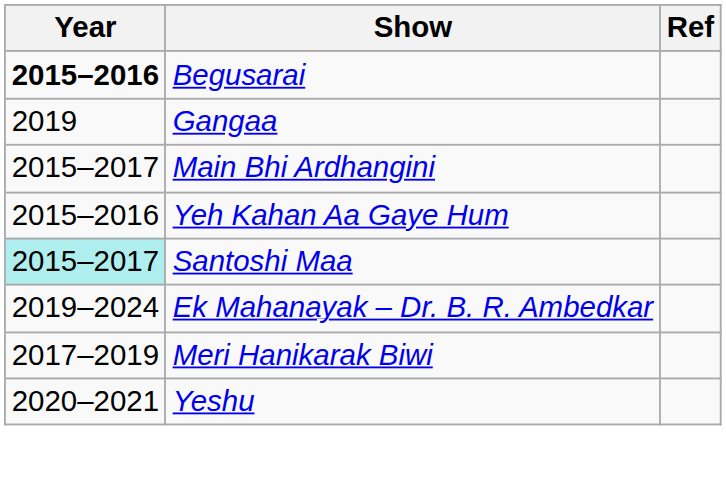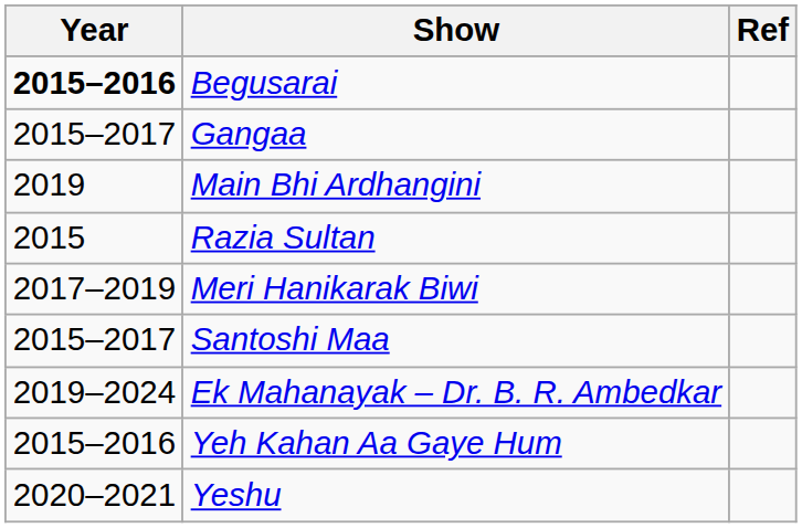 <table class="wikitable">
 <tr>
 <th>Year</th>
 <th>Show</th>
 <th>Ref</th>
 </tr>
 <tr>
 <td><strong>2015–2016</strong></td>
 <td><a href='#'><em>Begusarai</em></a></td>
 <td></td>
 </tr>
 <tr>
-<td>2019</td>
+<td>2015–2017</td>
 <td><em><a href='#'>Gangaa</a></em></td>
 <td></td>
 </tr>
 <tr>
-<td>2015–2017</td>
+<td>2019</td>
 <td><em><a href='#'>Main Bhi Ardhangini</a></em></td>
 <td></td>
 </tr>
 <tr>
-<td>2015–2016</td>
-<td><em><a href='#'>Yeh Kahan Aa Gaye Hum</a></em></td>
+<td>2015</td>
+<td><em><a href='#'>Razia Sultan</a></em></td>
 <td></td>
 </tr>
 <tr>
-<td style="background: paleturquoise;">2015–2017</td>
+<td>2017–2019</td>
+<td><em><a href='#'>Meri Hanikarak Biwi</a></em></td>
+<td></td>
+</tr>
+<tr>
+<td>2015–2017</td>
 <td><em><a href='#'>Santoshi Maa</a></em></td>
 <td></td>
 </tr>
 <tr>
 <td>2019–2024</td>
 <td><em><a href='#'>Ek Mahanayak – Dr. B. R. Ambedkar</a></em></td>
 <td></td>
 </tr>
 <tr>
-<td>2017–2019</td>
-<td><em><a href='#'>Meri Hanikarak Biwi</a></em></td>
+<td>2015–2016</td>
+<td><em><a href='#'>Yeh Kahan Aa Gaye Hum</a></em></td>
 <td></td>
 </tr>
 <tr>
 <td>2020–2021</td>
 <td><a href='#'><em>Yeshu</em></a></td>
 <td></td>
 </tr>
 </table>
